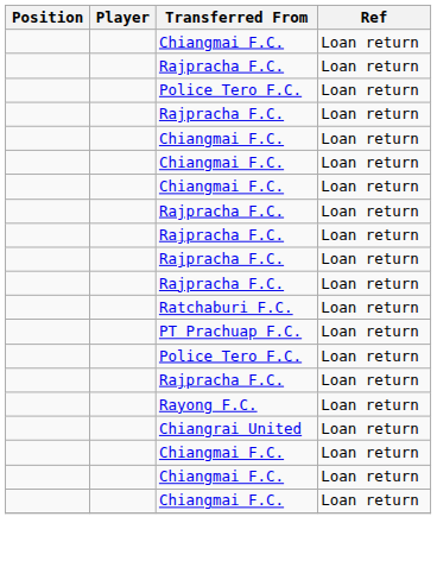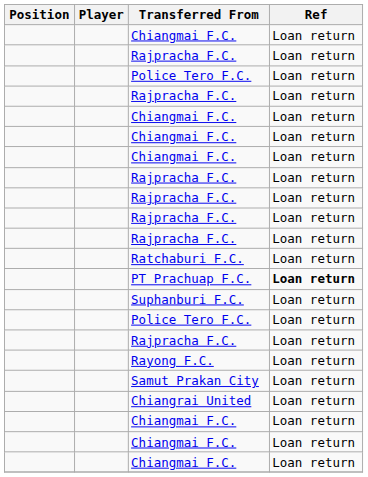 <table class="wikitable sortable" style="width:60%; text-align:center; font-size:100%; text-align:left;">
 <tr>
 <th>Position</th>
 <th>Player</th>
 <th>Transferred From</th>
 <th>Ref</th>
 </tr>
 <tr>
 <td></td>
 <td></td>
 <td> <a href='#'>Chiangmai F.C.</a></td>
 <td>Loan return</td>
 </tr>
 <tr>
 <td></td>
 <td></td>
 <td> <a href='#'>Rajpracha F.C.</a></td>
 <td>Loan return</td>
 </tr>
 <tr>
 <td></td>
 <td></td>
 <td> <a href='#'>Police Tero F.C.</a></td>
 <td>Loan return </td>
 </tr>
 <tr>
 <td></td>
 <td></td>
 <td> <a href='#'>Rajpracha F.C.</a></td>
 <td>Loan return</td>
 </tr>
 <tr>
 <td></td>
 <td></td>
 <td> <a href='#'>Chiangmai F.C.</a></td>
 <td>Loan return </td>
 </tr>
 <tr>
 <td></td>
 <td></td>
 <td> <a href='#'>Chiangmai F.C.</a></td>
 <td>Loan return </td>
 </tr>
 <tr>
 <td></td>
 <td></td>
 <td> <a href='#'>Chiangmai F.C.</a></td>
 <td>Loan return </td>
 </tr>
 <tr>
 <td></td>
 <td></td>
 <td> <a href='#'>Rajpracha F.C.</a></td>
 <td>Loan return </td>
 </tr>
 <tr>
 <td></td>
 <td></td>
 <td> <a href='#'>Rajpracha F.C.</a></td>
 <td>Loan return</td>
 </tr>
 <tr>
 <td></td>
 <td></td>
 <td> <a href='#'>Rajpracha F.C.</a></td>
 <td>Loan return</td>
 </tr>
 <tr>
 <td></td>
 <td></td>
 <td> <a href='#'>Rajpracha F.C.</a></td>
 <td>Loan return</td>
 </tr>
 <tr>
 <td></td>
 <td></td>
 <td> <a href='#'>Ratchaburi F.C.</a></td>
 <td>Loan return </td>
 </tr>
 <tr>
 <td></td>
 <td></td>
 <td> <a href='#'>PT Prachuap F.C.</a></td>
-<td>Loan return </td>
+<td><strong>Loan return </strong></td>
+</tr>
+<tr>
+<td></td>
+<td></td>
+<td> <a href='#'>Suphanburi F.C.</a></td>
+<td>Loan return</td>
 </tr>
 <tr>
 <td></td>
 <td></td>
 <td> <a href='#'>Police Tero F.C.</a></td>
 <td>Loan return </td>
 </tr>
 <tr>
 <td></td>
 <td></td>
 <td> <a href='#'>Rajpracha F.C.</a></td>
 <td>Loan return</td>
 </tr>
 <tr>
 <td></td>
 <td></td>
 <td> <a href='#'>Rayong F.C.</a></td>
+<td>Loan return </td>
+</tr>
+<tr>
+<td></td>
+<td></td>
+<td> <a href='#'>Samut Prakan City</a></td>
 <td>Loan return </td>
 </tr>
 <tr>
 <td></td>
 <td></td>
 <td> <a href='#'>Chiangrai United</a></td>
 <td>Loan return </td>
 </tr>
 <tr>
 <td></td>
 <td></td>
 <td> <a href='#'>Chiangmai F.C.</a></td>
 <td>Loan return </td>
 </tr>
 <tr>
 <td></td>
 <td></td>
 <td> <a href='#'>Chiangmai F.C.</a></td>
 <td>Loan return </td>
 </tr>
 <tr>
 <td></td>
 <td></td>
 <td> <a href='#'>Chiangmai F.C.</a></td>
 <td>Loan return</td>
 </tr>
 <tr>
 </tr>
 </table>
